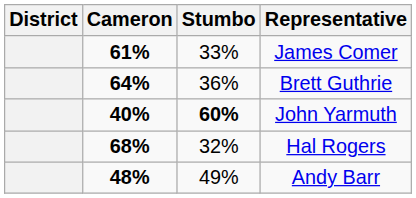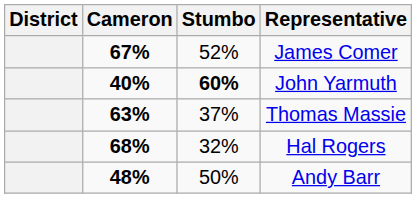 <table class=wikitable>
 <tr>
 <th>District</th>
 <th>Cameron</th>
 <th>Stumbo</th>
 <th>Representative</th>
 </tr>
 <tr align=center>
 <th></th>
-<td><strong>61%</strong></td>
-<td>33%</td>
+<td><strong>67%</strong></td>
+<td>52%</td>
 <td><a href='#'>James Comer</a></td>
-</tr>
-<tr align=center>
-<th></th>
-<td><strong>64%</strong></td>
-<td>36%</td>
-<td><a href='#'>Brett Guthrie</a></td>
 </tr>
 <tr align=center>
 <th></th>
 <td><strong>40%</strong></td>
 <td><strong>60%</strong></td>
 <td><a href='#'>John Yarmuth</a></td>
+</tr>
+<tr align=center>
+<th></th>
+<td><strong>63%</strong></td>
+<td>37%</td>
+<td><a href='#'>Thomas Massie</a></td>
 </tr>
 <tr align=center>
 <th></th>
 <td><strong>68%</strong></td>
 <td>32%</td>
 <td><a href='#'>Hal Rogers</a></td>
 </tr>
 <tr align=center>
 <th></th>
 <td><strong>48%</strong></td>
-<td>49%</td>
+<td>50%</td>
 <td><a href='#'>Andy Barr</a></td>
 </tr>
 </table>
